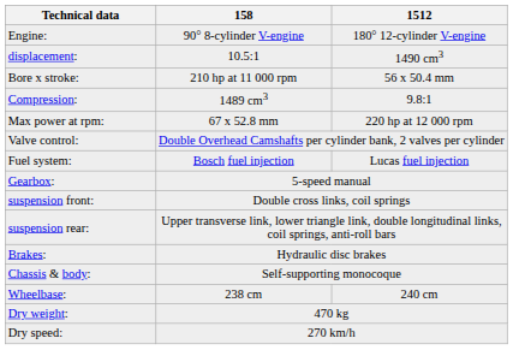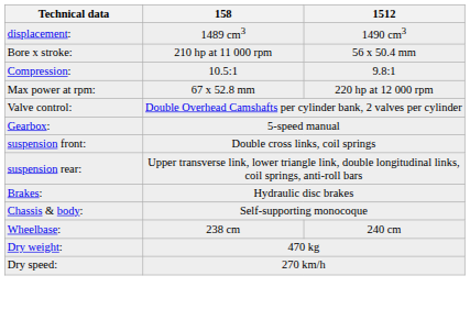 <table class="prettytable">
 <tr ---- bgcolor="#DDDDDD">
 <th width="30%">Technical data</th>
 <th width="35%">158</th>
 <th width="35%">1512</th>
 </tr>
 <tr ---- bgcolor="#EEEEEE">
-<td>Engine: </td>
-<td align="center">90° 8-cylinder <a href='#'>V-engine</a></td>
-<td align="center">180° 12-cylinder <a href='#'>V-engine</a></td>
-</tr>
-<tr ---- bgcolor="#EEEEEE">
 <td><a href='#'>displacement</a>: </td>
-<td align="center">10.5:1</td>
+<td align="center">1489 cm<sup>3</sup></td>
 <td align="center">1490 cm<sup>3</sup></td>
 </tr>
 <tr ---- bgcolor="#EEEEEE">
 <td>Bore x stroke: </td>
 <td align="center">210 hp at 11 000 rpm</td>
 <td align="center">56 x 50.4 mm</td>
 </tr>
 <tr ---- bgcolor="#EEEEEE">
 <td><a href='#'>Compression</a>: </td>
-<td align="center">1489 cm<sup>3</sup></td>
+<td align="center">10.5:1</td>
 <td align="center">9.8:1</td>
 </tr>
 <tr ---- bgcolor="#EEEEEE">
 <td>Max power at rpm: </td>
 <td align="center">67 x 52.8 mm</td>
 <td align="center">220 hp at 12 000 rpm</td>
 </tr>
 <tr ---- bgcolor="#EEEEEE">
 <td>Valve control: </td>
 <td colspan="2" align="center"><a href='#'>Double Overhead Camshafts</a> per cylinder bank, 2 valves per cylinder</td>
-</tr>
-<tr ---- bgcolor="#EEEEEE">
-<td>Fuel system: </td>
-<td align="center"><a href='#'>Bosch</a> <a href='#'>fuel injection</a></td>
-<td align="center">Lucas <a href='#'>fuel injection</a></td>
 </tr>
 <tr ---- bgcolor="#EEEEEE">
 <td><a href='#'>Gearbox</a>: </td>
 <td colspan="2" align="center">5-speed manual</td>
 </tr>
 <tr ---- bgcolor="#EEEEEE">
 <td><a href='#'>suspension</a> front: </td>
 <td colspan="2" align="center">Double cross links, coil springs</td>
 </tr>
 <tr ---- bgcolor="#EEEEEE">
 <td><a href='#'>suspension</a> rear: </td>
 <td colspan="2" align="center">Upper transverse link, lower triangle link, double longitudinal links,<br>coil springs, anti-roll bars</td>
 </tr>
 <tr ---- bgcolor="#EEEEEE">
 <td><a href='#'>Brakes</a>: </td>
 <td colspan="2" align="center">Hydraulic disc brakes</td>
 </tr>
 <tr ---- bgcolor="#EEEEEE">
 <td><a href='#'>Chassis</a> & <a href='#'>body</a>: </td>
 <td colspan="2" align="center">Self-supporting monocoque</td>
 </tr>
 <tr ---- bgcolor="#EEEEEE">
 <td><a href='#'>Wheelbase</a>: </td>
 <td align="center">238 cm</td>
 <td align="center">240 cm</td>
 </tr>
 <tr ---- bgcolor="#EEEEEE">
 <td><a href='#'>Dry weight</a>: </td>
 <td colspan="2" align="center">470 kg</td>
 </tr>
 <tr ---- bgcolor="#EEEEEE">
 <td>Dry speed: </td>
 <td colspan="2" align="center">270 km/h</td>
 </tr>
 </table>
